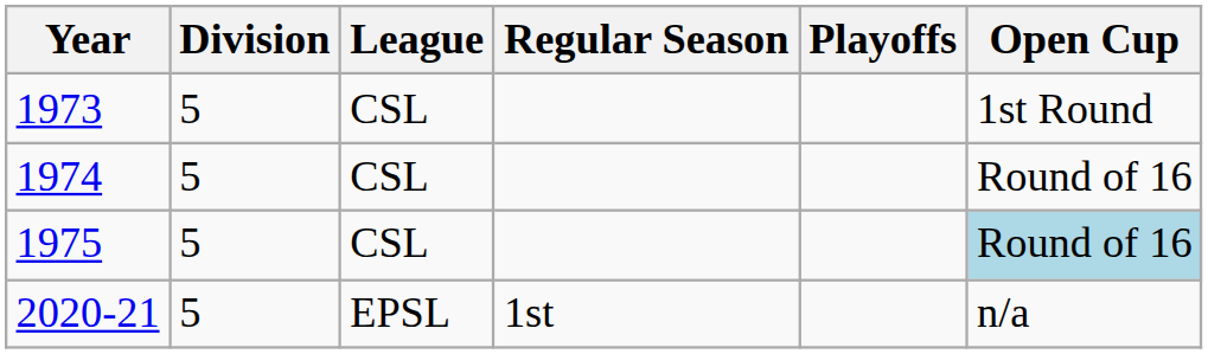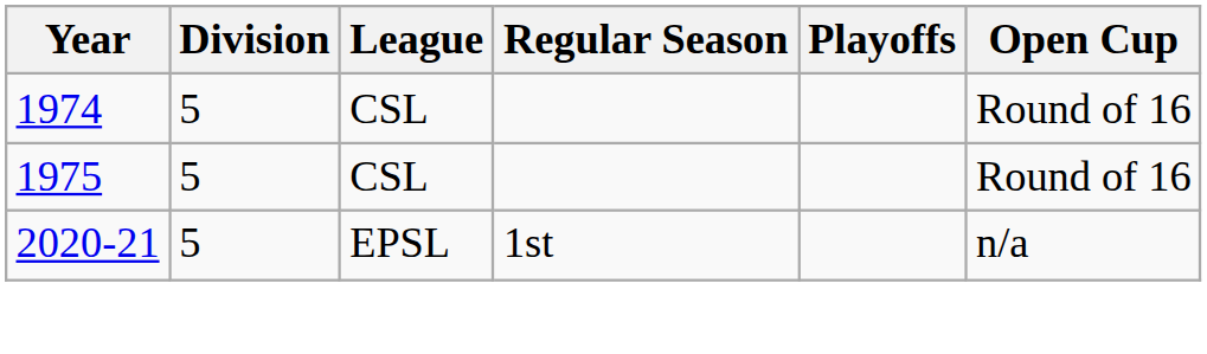 <table class="wikitable">
 <tr>
 <th>Year</th>
 <th>Division</th>
 <th>League</th>
 <th>Regular Season</th>
 <th>Playoffs</th>
 <th>Open Cup</th>
-</tr>
-<tr>
-<td><a href='#'>1973</a></td>
-<td>5</td>
-<td>CSL</td>
-<td></td>
-<td></td>
-<td>1st Round</td>
 </tr>
 <tr>
 <td><a href='#'>1974</a></td>
 <td>5</td>
 <td>CSL</td>
 <td></td>
 <td></td>
 <td>Round of 16</td>
 </tr>
 <tr>
 <td><a href='#'>1975</a></td>
 <td>5</td>
 <td>CSL</td>
 <td></td>
 <td></td>
-<td style="background: lightblue;">Round of 16</td>
+<td>Round of 16</td>
 </tr>
 <tr>
 <td><a href='#'>2020-21</a></td>
 <td>5</td>
 <td>EPSL</td>
 <td>1st</td>
 <td></td>
 <td>n/a</td>
 </tr>
 </table>
